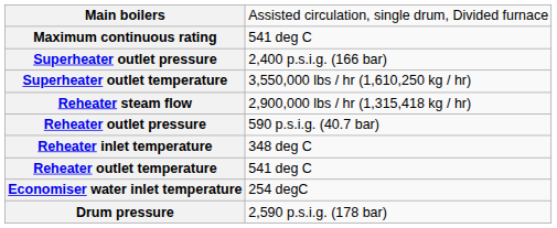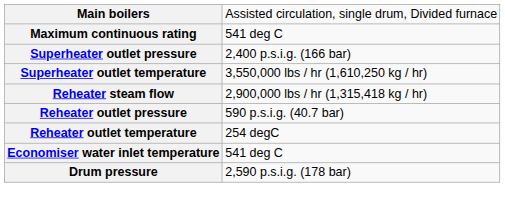 <table class="wikitable plainrowheaders">
 <tr>
 <th scope=row>Main boilers</th>
 <td>Assisted circulation, single drum, Divided furnace</td>
 </tr>
 <tr>
 <th scope=row>Maximum continuous rating</th>
 <td>541 deg C</td>
 </tr>
 <tr>
 <th scope=row><a href='#'>Superheater</a> outlet pressure</th>
 <td>2,400 p.s.i.g.  (166 bar)</td>
 </tr>
 <tr>
 <th scope=row><a href='#'>Superheater</a> outlet temperature</th>
 <td>3,550,000 lbs / hr  (1,610,250 kg / hr)</td>
 </tr>
 <tr>
 <th scope=row><a href='#'>Reheater</a> steam flow</th>
 <td>2,900,000 lbs / hr  (1,315,418 kg / hr)</td>
 </tr>
 <tr>
 <th scope=row><a href='#'>Reheater</a> outlet pressure</th>
 <td>590 p.s.i.g.     (40.7 bar)</td>
 </tr>
 <tr>
-<th scope=row><a href='#'>Reheater</a> inlet temperature</th>
-<td>348 deg C</td>
-</tr>
-<tr>
 <th scope=row><a href='#'>Reheater</a> outlet temperature</th>
-<td>541 deg C</td>
+<td>254 degC</td>
 </tr>
 <tr>
 <th scope=row><a href='#'>Economiser</a> water inlet temperature</th>
-<td>254 degC</td>
+<td>541 deg C</td>
 </tr>
 <tr>
 <th scope=row>Drum pressure</th>
 <td>2,590 p.s.i.g.   (178 bar)</td>
 </tr>
 </table>
